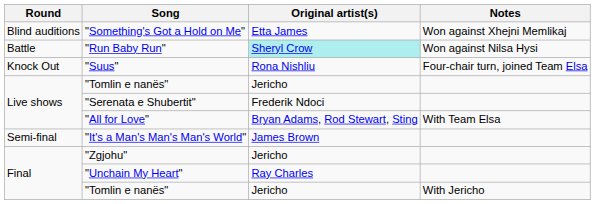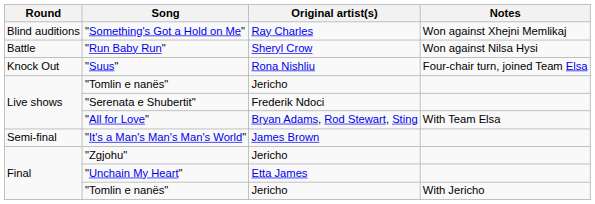 <table class="wikitable">
 <tr>
 <th>Round</th>
 <th>Song</th>
 <th>Original artist(s)</th>
 <th>Notes</th>
 </tr>
 <tr>
 <td>Blind auditions</td>
 <td>"<a href='#'>Something's Got a Hold on Me</a>"</td>
-<td><a href='#'>Etta James</a></td>
+<td><a href='#'>Ray Charles</a></td>
 <td>Won against Xhejni Memlikaj</td>
 </tr>
 <tr>
 <td>Battle</td>
 <td>"<a href='#'>Run Baby Run</a>"</td>
-<td style="background: paleturquoise;"><a href='#'>Sheryl Crow</a></td>
+<td><a href='#'>Sheryl Crow</a></td>
 <td>Won against Nilsa Hysi</td>
 </tr>
 <tr>
 <td>Knock Out</td>
 <td>"<a href='#'>Suus</a>"</td>
 <td><a href='#'>Rona Nishliu</a></td>
 <td>Four-chair turn, joined Team <a href='#'>Elsa</a></td>
 </tr>
 <tr>
 <td rowspan="3">Live shows</td>
 <td>"Tomlin e nanës"</td>
 <td>Jericho</td>
 <td></td>
 </tr>
 <tr>
 <td>"Serenata e Shubertit"</td>
 <td>Frederik Ndoci</td>
 <td></td>
 </tr>
 <tr>
 <td>"<a href='#'>All for Love</a>"</td>
 <td><a href='#'>Bryan Adams</a>, <a href='#'>Rod Stewart</a>, <a href='#'>Sting</a></td>
 <td>With Team Elsa</td>
 </tr>
 <tr>
 <td>Semi-final</td>
 <td>"<a href='#'>It's a Man's Man's Man's World</a>"</td>
 <td><a href='#'>James Brown</a></td>
 <td></td>
 </tr>
 <tr>
 <td rowspan="3">Final</td>
 <td>"Zgjohu"</td>
 <td>Jericho</td>
 <td></td>
 </tr>
 <tr>
 <td>"<a href='#'>Unchain My Heart</a>"</td>
-<td><a href='#'>Ray Charles</a></td>
+<td><a href='#'>Etta James</a></td>
 <td></td>
 </tr>
 <tr>
 <td>"Tomlin e nanës"</td>
 <td>Jericho</td>
 <td>With Jericho</td>
 </tr>
 </table>
